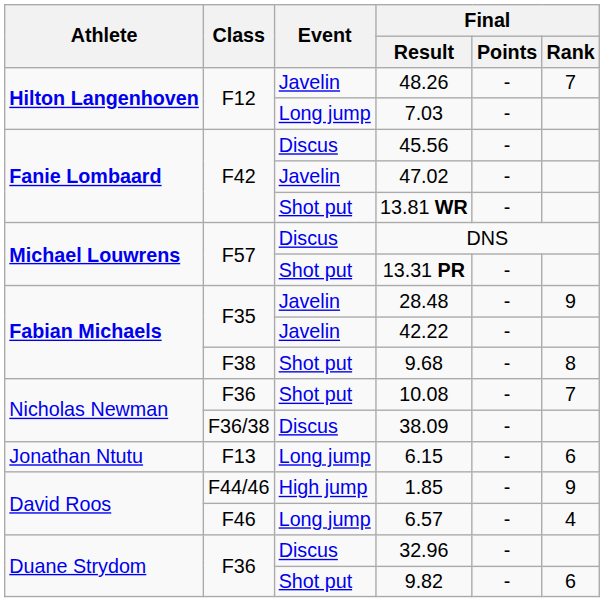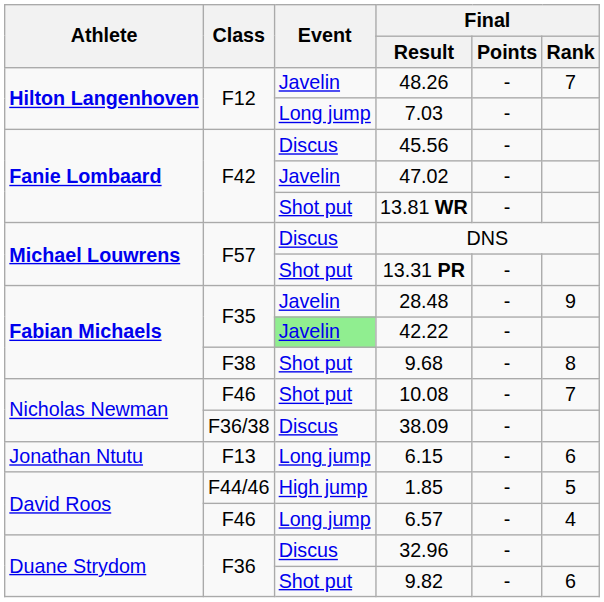 <table class=wikitable style="font-size:90%">
 <tr>
 <th rowspan="2">Athlete</th>
 <th rowspan="2">Class</th>
 <th rowspan="2">Event</th>
 <th colspan="3">Final</th>
 </tr>
 <tr>
 <th>Result</th>
 <th>Points</th>
 <th>Rank</th>
 </tr>
 <tr>
 <td rowspan="2"><strong><a href='#'>Hilton Langenhoven</a></strong></td>
 <td rowspan="2" style="text-align:center;">F12</td>
 <td><a href='#'>Javelin</a></td>
 <td style="text-align:center;">48.26</td>
 <td style="text-align:center;">-</td>
 <td style="text-align:center;">7</td>
 </tr>
 <tr>
 <td><a href='#'>Long jump</a></td>
 <td style="text-align:center;">7.03</td>
 <td style="text-align:center;">-</td>
 <td style="text-align:center;"></td>
 </tr>
 <tr>
 <td rowspan="3"><strong><a href='#'>Fanie Lombaard</a></strong></td>
 <td rowspan="3" style="text-align:center;">F42</td>
 <td><a href='#'>Discus</a></td>
 <td style="text-align:center;">45.56</td>
 <td style="text-align:center;">-</td>
 <td style="text-align:center;"></td>
 </tr>
 <tr>
 <td><a href='#'>Javelin</a></td>
 <td style="text-align:center;">47.02</td>
 <td style="text-align:center;">-</td>
 <td style="text-align:center;"></td>
 </tr>
 <tr>
 <td><a href='#'>Shot put</a></td>
 <td style="text-align:center;">13.81 <strong>WR</strong></td>
 <td style="text-align:center;">-</td>
 <td style="text-align:center;"></td>
 </tr>
 <tr>
 <td rowspan="2"><strong><a href='#'>Michael Louwrens</a></strong></td>
 <td rowspan="2" style="text-align:center;">F57</td>
 <td><a href='#'>Discus</a></td>
 <td style="text-align:center;" colspan="3">DNS</td>
 </tr>
 <tr>
 <td><a href='#'>Shot put</a></td>
 <td style="text-align:center;">13.31 <strong>PR</strong></td>
 <td style="text-align:center;">-</td>
 <td style="text-align:center;"></td>
 </tr>
 <tr>
 <td rowspan="3"><strong><a href='#'>Fabian Michaels</a></strong></td>
 <td rowspan="2" style="text-align:center;">F35</td>
 <td><a href='#'>Javelin</a></td>
 <td style="text-align:center;">28.48</td>
 <td style="text-align:center;">-</td>
 <td style="text-align:center;">9</td>
 </tr>
 <tr>
-<td><a href='#'>Javelin</a></td>
+<td style="background: lightgreen;"><a href='#'>Javelin</a></td>
 <td style="text-align:center;">42.22</td>
 <td style="text-align:center;">-</td>
 <td style="text-align:center;"></td>
 </tr>
 <tr>
 <td style="text-align:center;">F38</td>
 <td><a href='#'>Shot put</a></td>
 <td style="text-align:center;">9.68</td>
 <td style="text-align:center;">-</td>
 <td style="text-align:center;">8</td>
 </tr>
 <tr>
 <td rowspan="2"><a href='#'>Nicholas Newman</a></td>
-<td style="text-align:center;">F36</td>
+<td style="text-align:center;">F46</td>
 <td><a href='#'>Shot put</a></td>
 <td style="text-align:center;">10.08</td>
 <td style="text-align:center;">-</td>
 <td style="text-align:center;">7</td>
 </tr>
 <tr>
 <td style="text-align:center;">F36/38</td>
 <td><a href='#'>Discus</a></td>
 <td style="text-align:center;">38.09</td>
 <td style="text-align:center;">-</td>
 <td style="text-align:center;"></td>
 </tr>
 <tr>
 <td><a href='#'>Jonathan Ntutu</a></td>
 <td style="text-align:center;">F13</td>
 <td><a href='#'>Long jump</a></td>
 <td style="text-align:center;">6.15</td>
 <td style="text-align:center;">-</td>
 <td style="text-align:center;">6</td>
 </tr>
 <tr>
 <td rowspan="2"><a href='#'>David Roos</a></td>
 <td style="text-align:center;">F44/46</td>
 <td><a href='#'>High jump</a></td>
 <td style="text-align:center;">1.85</td>
 <td style="text-align:center;">-</td>
-<td style="text-align:center;">9</td>
+<td style="text-align:center;">5</td>
 </tr>
 <tr>
 <td style="text-align:center;">F46</td>
 <td><a href='#'>Long jump</a></td>
 <td style="text-align:center;">6.57</td>
 <td style="text-align:center;">-</td>
 <td style="text-align:center;">4</td>
 </tr>
 <tr>
 <td rowspan="2"><a href='#'>Duane Strydom</a></td>
 <td rowspan="2" style="text-align:center;">F36</td>
 <td><a href='#'>Discus</a></td>
 <td style="text-align:center;">32.96</td>
 <td style="text-align:center;">-</td>
 <td style="text-align:center;"></td>
 </tr>
 <tr>
 <td><a href='#'>Shot put</a></td>
 <td style="text-align:center;">9.82</td>
 <td style="text-align:center;">-</td>
 <td style="text-align:center;">6</td>
 </tr>
 </table>
